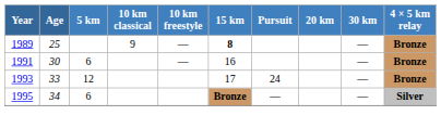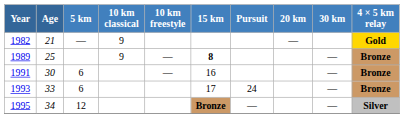 <table class="wikitable" style="font-size:95%; text-align:center; border:grey solid 1px; border-collapse:collapse; background:#ffffff;">
 <tr>
 <th style="background-color:#369; color:white; width:60px;"> Year </th>
 <th style="background-color:#369; color:white; width:40px;"> Age </th>
 <th style="background-color:#4180be; color:white; width:75px;"> 5 km </th>
 <th style="background-color:#4180be; color:white; width:75px;"> 10 km <br> classical </th>
 <th style="background-color:#4180be; color:white; width:75px;"> 10 km <br> freestyle </th>
 <th style="background-color:#4180be; color:white; width:75px;"> 15 km </th>
 <th style="background-color:#4180be; color:white; width:75px;"> Pursuit </th>
 <th style="background-color:#4180be; color:white; width:75px;"> 20 km </th>
 <th style="background-color:#4180be; color:white; width:75px;"> 30 km </th>
 <th style="background-color:#4180be; color:white; width:75px;"> 4 × 5 km <br> relay </th>
+</tr>
+<tr>
+<td><a href='#'>1982</a></td>
+<td><em>21</em></td>
+<td>—</td>
+<td>9</td>
+<td></td>
+<td></td>
+<td></td>
+<td>—</td>
+<td></td>
+<td style="background:gold;"><strong>Gold</strong></td>
 </tr>
 <tr>
 <td><a href='#'>1989</a></td>
 <td><em>25</em></td>
 <td></td>
 <td>9</td>
 <td>—</td>
 <td><strong>8</strong></td>
 <td></td>
 <td></td>
 <td>—</td>
 <td bgcolor="cc9966"><strong>Bronze</strong></td>
 </tr>
 <tr>
 <td><a href='#'>1991</a></td>
 <td><em>30</em></td>
 <td>6</td>
 <td></td>
 <td>—</td>
 <td>16</td>
 <td></td>
 <td></td>
 <td>—</td>
 <td bgcolor="cc9966"><strong>Bronze</strong></td>
 </tr>
 <tr>
 <td><a href='#'>1993</a></td>
 <td><em>33</em></td>
-<td>12</td>
+<td>6</td>
 <td></td>
 <td></td>
 <td>17</td>
 <td>24</td>
 <td></td>
 <td>—</td>
 <td bgcolor="cc9966"><strong>Bronze</strong></td>
 </tr>
 <tr>
 <td><a href='#'>1995</a></td>
 <td><em>34</em></td>
-<td>6</td>
+<td>12</td>
 <td></td>
 <td></td>
 <td bgcolor="cc9966"><strong>Bronze</strong></td>
 <td>—</td>
 <td></td>
 <td>—</td>
 <td style="background:silver;"><strong>Silver</strong></td>
 </tr>
 <tr>
 </tr>
 </table>
